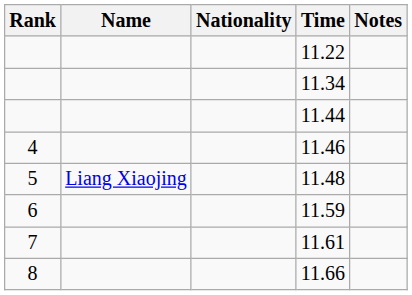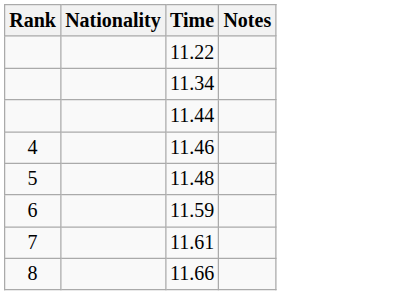 <table class="wikitable sortable" style="text-align:center">
 <tr>
 <th>Rank</th>
-<th>Name</th>
 <th>Nationality</th>
 <th>Time</th>
 <th>Notes</th>
 </tr>
 <tr>
 <td></td>
 <td align=left></td>
-<td align=left></td>
 <td>11.22</td>
 <td></td>
 </tr>
 <tr>
 <td></td>
-<td align=left></td>
 <td align=left></td>
 <td>11.34</td>
 <td></td>
 </tr>
 <tr>
 <td></td>
 <td align=left></td>
-<td align=left></td>
 <td>11.44</td>
 <td></td>
 </tr>
 <tr>
 <td>4</td>
 <td align=left></td>
-<td align=left></td>
 <td>11.46</td>
 <td></td>
 </tr>
 <tr>
 <td>5</td>
-<td align=left><a href='#'>Liang Xiaojing</a></td>
 <td align=left></td>
 <td>11.48</td>
 <td></td>
 </tr>
 <tr>
 <td>6</td>
 <td align=left></td>
-<td align=left></td>
 <td>11.59</td>
 <td></td>
 </tr>
 <tr>
 <td>7</td>
-<td align=left></td>
 <td align=left></td>
 <td>11.61</td>
 <td></td>
 </tr>
 <tr>
 <td>8</td>
 <td align=left></td>
-<td align=left></td>
 <td>11.66</td>
 <td></td>
 </tr>
 </table>
